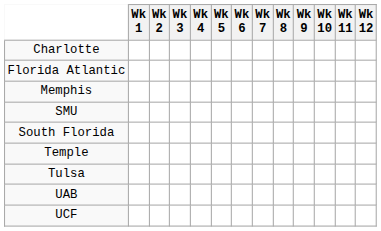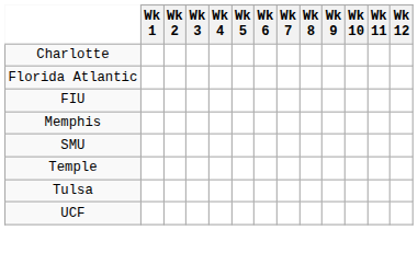 <table class="wikitable" style="white-space:nowrap;font-size:90%;text-align:center;">
 <tr>
 <th style="background:white; border-top-style:hidden; border-left-style:hidden;"> </th>
 <th>Wk<br> 1</th>
 <th>Wk<br>2</th>
 <th>Wk<br>3</th>
 <th>Wk<br>4</th>
 <th>Wk<br>5</th>
 <th>Wk<br>6</th>
 <th>Wk<br>7</th>
 <th>Wk<br>8</th>
 <th>Wk<br>9</th>
 <th>Wk<br>10</th>
 <th>Wk<br>11</th>
 <th>Wk<br>12</th>
 </tr>
 <tr>
 <td style=>Charlotte</td>
 <td style="background:#FFF;"></td>
 <td style="background:#FFF;"></td>
 <td style="background:#FFF;"></td>
 <td style="background:#FFF;"></td>
 <td style="background:#FFF;"></td>
 <td style="background:#FFF;"></td>
 <td style="background:#FFF;"></td>
 <td style="background:#FFF;"></td>
 <td style="background:#FFF;"></td>
 <td style="background:#FFF;"></td>
 <td style="background:#FFF;"></td>
 <td style="background:#FFF;"></td>
 </tr>
 <tr>
 <td style=>Florida Atlantic</td>
 <td style="background:#FFF;"></td>
 <td style="background:#FFF;"></td>
 <td style="background:#FFF;"></td>
 <td style="background:#FFF;"></td>
 <td style="background:#FFF;"></td>
 <td style="background:#FFF;"></td>
 <td style="background:#FFF;"></td>
 <td style="background:#FFF;"></td>
 <td style="background:#FFF;"></td>
 <td style="background:#FFF;"></td>
 <td style="background:#FFF;"></td>
 <td style="background:#FFF;"></td>
 </tr>
 <tr>
+<td style=>FIU</td>
+<td style="background:#FFF;"></td>
+<td style="background:#FFF;"></td>
+<td style="background:#FFF;"></td>
+<td style="background:#FFF;"></td>
+<td style="background:#FFF;"></td>
+<td style="background:#FFF;"></td>
+<td style="background:#FFF;"></td>
+<td style="background:#FFF;"></td>
+<td style="background:#FFF;"></td>
+<td style="background:#FFF;"></td>
+<td style="background:#FFF;"></td>
+<td style="background:#FFF;"></td>
+</tr>
+<tr>
 <td style=>Memphis</td>
 <td style="background:#FFF;"></td>
 <td style="background:#FFF;"></td>
 <td style="background:#FFF;"></td>
 <td style="background:#FFF;"></td>
 <td style="background:#FFF;"></td>
 <td style="background:#FFF;"></td>
 <td style="background:#FFF;"></td>
 <td style="background:#FFF;"></td>
 <td style="background:#FFF;"></td>
 <td style="background:#FFF;"></td>
 <td style="background:#FFF;"></td>
 <td style="background:#FFF;"></td>
 </tr>
 <tr>
 <td style=>SMU</td>
-<td style="background:#FFF;"></td>
-<td style="background:#FFF;"></td>
-<td style="background:#FFF;"></td>
-<td style="background:#FFF;"></td>
-<td style="background:#FFF;"></td>
-<td style="background:#FFF;"></td>
-<td style="background:#FFF;"></td>
-<td style="background:#FFF;"></td>
-<td style="background:#FFF;"></td>
-<td style="background:#FFF;"></td>
-<td style="background:#FFF;"></td>
-<td style="background:#FFF;"></td>
-</tr>
-<tr>
-<td style=>South Florida</td>
 <td style="background:#FFF;"></td>
 <td style="background:#FFF;"></td>
 <td style="background:#FFF;"></td>
 <td style="background:#FFF;"></td>
 <td style="background:#FFF;"></td>
 <td style="background:#FFF;"></td>
 <td style="background:#FFF;"></td>
 <td style="background:#FFF;"></td>
 <td style="background:#FFF;"></td>
 <td style="background:#FFF;"></td>
 <td style="background:#FFF;"></td>
 <td style="background:#FFF;"></td>
 </tr>
 <tr>
 <td style=>Temple</td>
 <td style="background:#FFF;"></td>
 <td style="background:#FFF;"></td>
 <td style="background:#FFF;"></td>
 <td style="background:#FFF;"></td>
 <td style="background:#FFF;"></td>
 <td style="background:#FFF;"></td>
 <td style="background:#FFF;"></td>
 <td style="background:#FFF;"></td>
 <td style="background:#FFF;"></td>
 <td style="background:#FFF;"></td>
 <td style="background:#FFF;"></td>
 <td style="background:#FFF;"></td>
 </tr>
 <tr>
 <td style=>Tulsa</td>
 <td style="background:#FFF;"></td>
 <td style="background:#FFF;"></td>
 <td style="background:#FFF;"></td>
 <td style="background:#FFF;"></td>
 <td style="background:#FFF;"></td>
 <td style="background:#FFF;"></td>
 <td style="background:#FFF;"></td>
 <td style="background:#FFF;"></td>
 <td style="background:#FFF;"></td>
 <td style="background:#FFF;"></td>
 <td style="background:#FFF;"></td>
 <td style="background:#FFF;"></td>
 </tr>
 <tr>
-<td style=>UAB</td>
-<td style="background:#FFF;"></td>
-<td style="background:#FFF;"></td>
-<td style="background:#FFF;"></td>
-<td style="background:#FFF;"></td>
-<td style="background:#FFF;"></td>
-<td style="background:#FFF;"></td>
-<td style="background:#FFF;"></td>
-<td style="background:#FFF;"></td>
-<td style="background:#FFF;"></td>
-<td style="background:#FFF;"></td>
-<td style="background:#FFF;"></td>
-<td style="background:#FFF;"></td>
-</tr>
-<tr>
 <td style=>UCF</td>
 <td style="background:#FFF;"></td>
 <td style="background:#FFF;"></td>
 <td style="background:#FFF;"></td>
 <td style="background:#FFF;"></td>
 <td style="background:#FFF;"></td>
 <td style="background:#FFF;"></td>
 <td style="background:#FFF;"></td>
 <td style="background:#FFF;"></td>
 <td style="background:#FFF;"></td>
 <td style="background:#FFF;"></td>
 <td style="background:#FFF;"></td>
 <td style="background:#FFF;"></td>
 </tr>
 </table>
